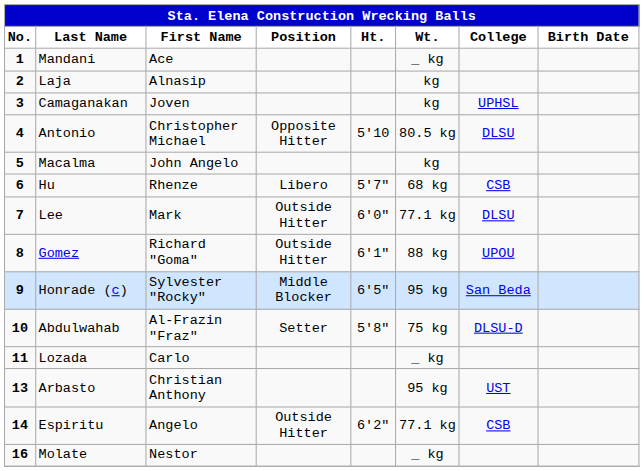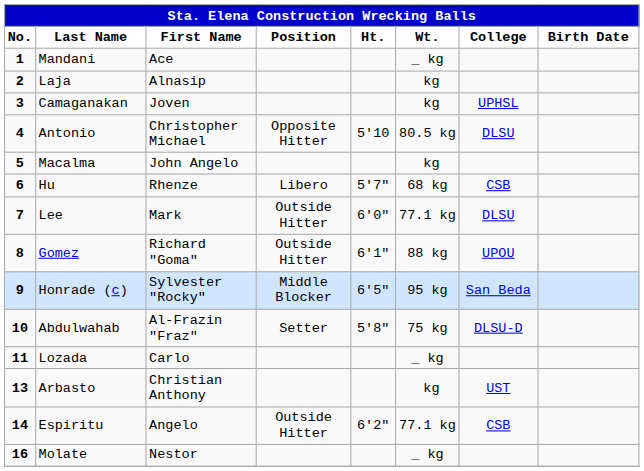 <table class="wikitable" style="text-align:center;">
 <tr>
 <td colspan="8" style= "background: #0000CD; color: white; text-align: center"><strong>Sta. Elena Construction Wrecking Balls</strong></td>
 </tr>
 <tr>
 <th width=3px style="background: white; color: black; text-align: center"><strong>No.</strong></th>
 <th width=130px style="background: white; color: black">Last Name</th>
 <th width=130px style="background: white; color: black">First Name</th>
 <th width=130px style="background: white; color: black">Position</th>
 <th width=50px style="background: white; color: black">Ht.</th>
 <th width=50px style="background: white; color: black">Wt.</th>
 <th width=100px style="background: white; color: black">College</th>
 <th width=200px style="background: white; color: black">Birth Date</th>
 </tr>
 <tr>
 <td><strong>1</strong></td>
 <td style="text-align: left">Mandani</td>
 <td style="text-align: left">Ace</td>
 <td></td>
 <td></td>
 <td>_ kg</td>
 <td></td>
 <td></td>
 </tr>
 <tr>
 <td><strong>2</strong></td>
 <td style="text-align: left">Laja</td>
 <td style="text-align: left">Alnasip</td>
 <td></td>
 <td></td>
 <td> kg</td>
 <td></td>
 <td></td>
 </tr>
 <tr>
 <td><strong>3</strong></td>
 <td style="text-align: left">Camaganakan</td>
 <td style="text-align: left">Joven</td>
 <td></td>
 <td></td>
 <td> kg</td>
 <td><a href='#'>UPHSL</a></td>
 <td></td>
 </tr>
 <tr>
 <td><strong>4</strong></td>
 <td style="text-align: left">Antonio</td>
 <td style="text-align: left">Christopher Michael</td>
 <td>Opposite Hitter</td>
 <td>5'10</td>
 <td>80.5 kg</td>
 <td><a href='#'>DLSU</a></td>
 <td></td>
 </tr>
 <tr>
 <td><strong>5</strong></td>
 <td style="text-align: left">Macalma</td>
 <td style="text-align: left">John Angelo</td>
 <td></td>
 <td></td>
 <td> kg</td>
 <td></td>
 <td></td>
 </tr>
 <tr>
 <td><strong>6</strong></td>
 <td style="text-align: left">Hu</td>
 <td style="text-align: left">Rhenze</td>
 <td>Libero</td>
 <td>5'7"</td>
 <td>68 kg</td>
 <td><a href='#'>CSB</a></td>
 <td></td>
 </tr>
 <tr>
 <td><strong>7</strong></td>
 <td style="text-align: left">Lee</td>
 <td style="text-align: left">Mark</td>
 <td>Outside Hitter</td>
 <td>6'0"</td>
 <td>77.1 kg</td>
 <td><a href='#'>DLSU</a></td>
 <td></td>
 </tr>
 <tr>
 <td><strong>8</strong></td>
 <td style="text-align: left"><a href='#'>Gomez</a></td>
 <td style="text-align: left">Richard "Goma"</td>
 <td>Outside Hitter</td>
 <td>6'1"</td>
 <td>88 kg</td>
 <td><a href='#'>UPOU</a></td>
 <td></td>
 </tr>
 <tr bgcolor=#D0E6FF>
 <td><strong>9</strong></td>
 <td style="text-align: left">Honrade (<a href='#'>c</a>)</td>
 <td style="text-align: left">Sylvester "Rocky"</td>
 <td>Middle Blocker</td>
 <td>6'5"</td>
 <td>95 kg</td>
 <td><a href='#'>San Beda</a></td>
 <td></td>
 </tr>
 <tr>
 <td><strong>10</strong></td>
 <td style="text-align: left">Abdulwahab</td>
 <td style="text-align: left">Al-Frazin "Fraz"</td>
 <td>Setter</td>
 <td>5'8"</td>
 <td>75 kg</td>
 <td><a href='#'>DLSU-D</a></td>
 <td></td>
 </tr>
 <tr>
 <td><strong>11</strong></td>
 <td style="text-align: left">Lozada</td>
 <td style="text-align: left">Carlo</td>
 <td></td>
 <td></td>
 <td>_ kg</td>
 <td></td>
 <td></td>
 </tr>
 <tr>
 <td><strong>13</strong></td>
 <td style="text-align: left">Arbasto</td>
 <td style="text-align: left">Christian Anthony</td>
 <td></td>
 <td></td>
-<td>95 kg</td>
+<td> kg</td>
 <td><a href='#'>UST</a></td>
 <td></td>
 </tr>
 <tr>
 <td><strong>14</strong></td>
 <td style="text-align: left">Espiritu</td>
 <td style="text-align: left">Angelo</td>
 <td>Outside Hitter</td>
 <td>6'2"</td>
 <td>77.1 kg</td>
 <td><a href='#'>CSB</a></td>
 <td></td>
 </tr>
 <tr>
 <td><strong>16</strong></td>
 <td style="text-align: left">Molate</td>
 <td style="text-align: left">Nestor</td>
 <td></td>
 <td></td>
 <td>_ kg</td>
 <td></td>
 <td></td>
 </tr>
 <tr>
 </tr>
 </table>
